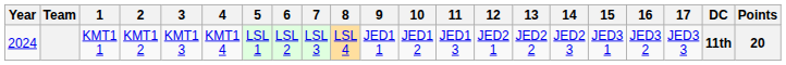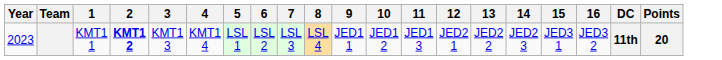 <table class="wikitable" style="text-align:center; font-size:85%;">
 <tr>
 <th>Year</th>
 <th>Team</th>
 <th>1</th>
 <th>2</th>
 <th>3</th>
 <th>4</th>
 <th>5</th>
 <th>6</th>
 <th>7</th>
 <th>8</th>
 <th>9</th>
 <th>10</th>
 <th>11</th>
 <th>12</th>
 <th>13</th>
 <th>14</th>
 <th>15</th>
 <th>16</th>
-<th>17</th>
 <th>DC</th>
 <th>Points</th>
 </tr>
 <tr>
-<td><a href='#'>2024</a></td>
+<td><a href='#'>2023</a></td>
 <th></th>
 <td><a href='#'>KMT1<br>1</a></td>
-<td><a href='#'>KMT1<br>2</a></td>
+<td><strong><a href='#'>KMT1<br>2</a></strong></td>
 <td><a href='#'>KMT1<br>3</a></td>
 <td><a href='#'>KMT1<br>4</a></td>
 <td style="background:#DFFFDF;"><a href='#'>LSL<br>1</a><br></td>
 <td style="background:#DFFFDF;"><a href='#'>LSL<br>2</a><br></td>
 <td style="background:#DFFFDF;"><a href='#'>LSL<br>3</a><br></td>
 <td style="background:#FFDF9F;"><a href='#'>LSL<br>4</a><br></td>
 <td><a href='#'>JED1<br>1</a></td>
 <td><a href='#'>JED1<br>2</a></td>
 <td><a href='#'>JED1<br>3</a></td>
 <td><a href='#'>JED2<br>1</a></td>
 <td><a href='#'>JED2<br>2</a></td>
 <td><a href='#'>JED2<br>3</a></td>
 <td><a href='#'>JED3<br>1</a></td>
 <td><a href='#'>JED3<br>2</a></td>
-<td><a href='#'>JED3<br>3</a></td>
 <th>11th</th>
 <th>20</th>
 </tr>
 </table>
